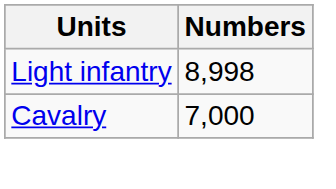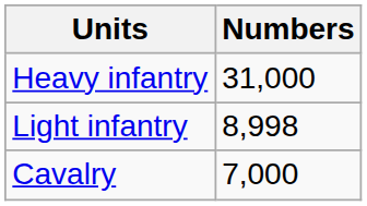 <table class="wikitable">
 <tr>
 <th><strong>Units</strong></th>
 <th><strong>Numbers</strong></th>
+</tr>
+<tr>
+<td><a href='#'>Heavy infantry</a></td>
+<td>31,000</td>
 </tr>
 <tr>
 <td><a href='#'>Light infantry</a></td>
 <td>8,998</td>
 </tr>
 <tr>
 <td><a href='#'>Cavalry</a></td>
 <td>7,000</td>
 </tr>
 </table>
